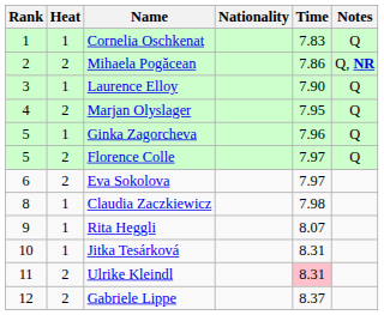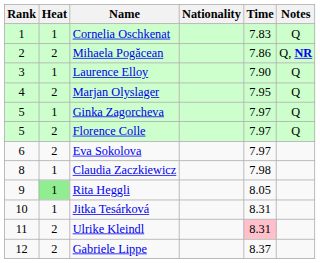 <table class="wikitable sortable" style="text-align:center">
 <tr>
 <th>Rank</th>
 <th>Heat</th>
 <th>Name</th>
 <th>Nationality</th>
 <th>Time</th>
 <th>Notes</th>
 </tr>
 <tr bgcolor=ccffcc>
 <td>1</td>
 <td>1</td>
 <td align="left"><a href='#'>Cornelia Oschkenat</a></td>
 <td align=left></td>
 <td>7.83</td>
 <td>Q</td>
 </tr>
 <tr bgcolor=ccffcc>
 <td>2</td>
 <td>2</td>
 <td align="left"><a href='#'>Mihaela Pogăcean</a></td>
 <td align=left></td>
 <td>7.86</td>
 <td>Q, <strong><a href='#'>NR</a></strong></td>
 </tr>
 <tr bgcolor=ccffcc>
 <td>3</td>
 <td>1</td>
 <td align="left"><a href='#'>Laurence Elloy</a></td>
 <td align=left></td>
 <td>7.90</td>
 <td>Q</td>
 </tr>
 <tr bgcolor=ccffcc>
 <td>4</td>
 <td>2</td>
 <td align="left"><a href='#'>Marjan Olyslager</a></td>
 <td align=left></td>
 <td>7.95</td>
 <td>Q</td>
 </tr>
 <tr bgcolor=ccffcc>
 <td>5</td>
 <td>1</td>
 <td align="left"><a href='#'>Ginka Zagorcheva</a></td>
 <td align=left></td>
-<td>7.96</td>
+<td>7.97</td>
 <td>Q</td>
 </tr>
 <tr bgcolor=ccffcc>
 <td>5</td>
 <td>2</td>
 <td align="left"><a href='#'>Florence Colle</a></td>
 <td align=left></td>
 <td>7.97</td>
 <td>Q</td>
 </tr>
 <tr>
 <td>6</td>
 <td>2</td>
 <td align="left"><a href='#'>Eva Sokolova</a></td>
 <td align=left></td>
 <td>7.97</td>
 <td></td>
 </tr>
 <tr>
 <td>8</td>
 <td>1</td>
 <td align="left"><a href='#'>Claudia Zaczkiewicz</a></td>
 <td align=left></td>
 <td>7.98</td>
 <td></td>
 </tr>
 <tr>
 <td>9</td>
-<td>1</td>
+<td style="background: lightgreen;">1</td>
 <td align="left"><a href='#'>Rita Heggli</a></td>
 <td align=left></td>
-<td>8.07</td>
+<td>8.05</td>
 <td></td>
 </tr>
 <tr>
 <td>10</td>
 <td>1</td>
 <td align="left"><a href='#'>Jitka Tesárková</a></td>
 <td align=left></td>
 <td>8.31</td>
 <td></td>
 </tr>
 <tr>
 <td>11</td>
 <td>2</td>
 <td align="left"><a href='#'>Ulrike Kleindl</a></td>
 <td align=left></td>
 <td style="background: pink;">8.31</td>
 <td></td>
 </tr>
 <tr>
 <td>12</td>
 <td>2</td>
 <td align="left"><a href='#'>Gabriele Lippe</a></td>
 <td align=left></td>
 <td>8.37</td>
 <td></td>
 </tr>
 </table>
